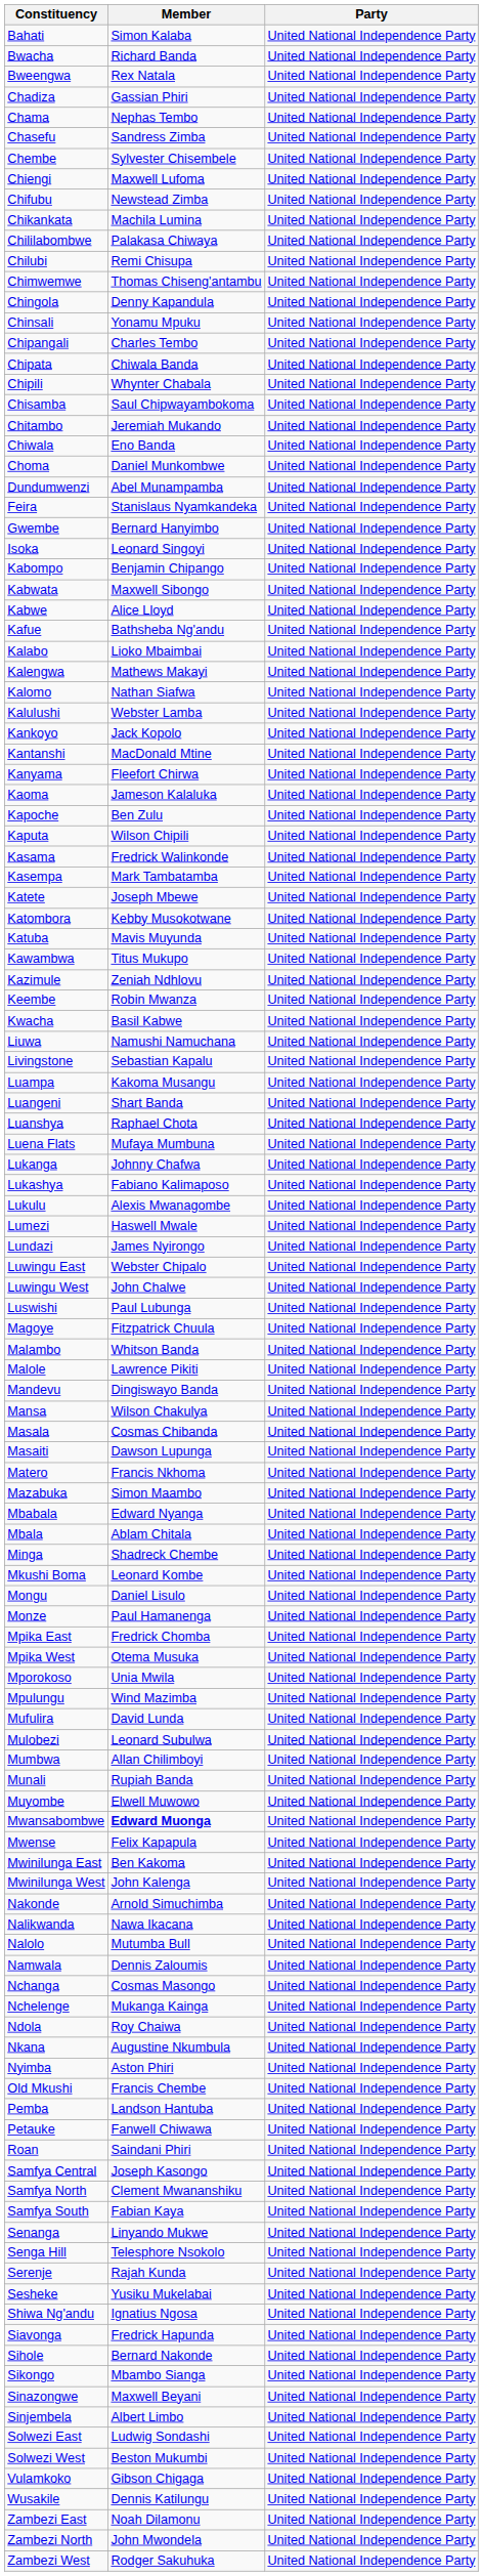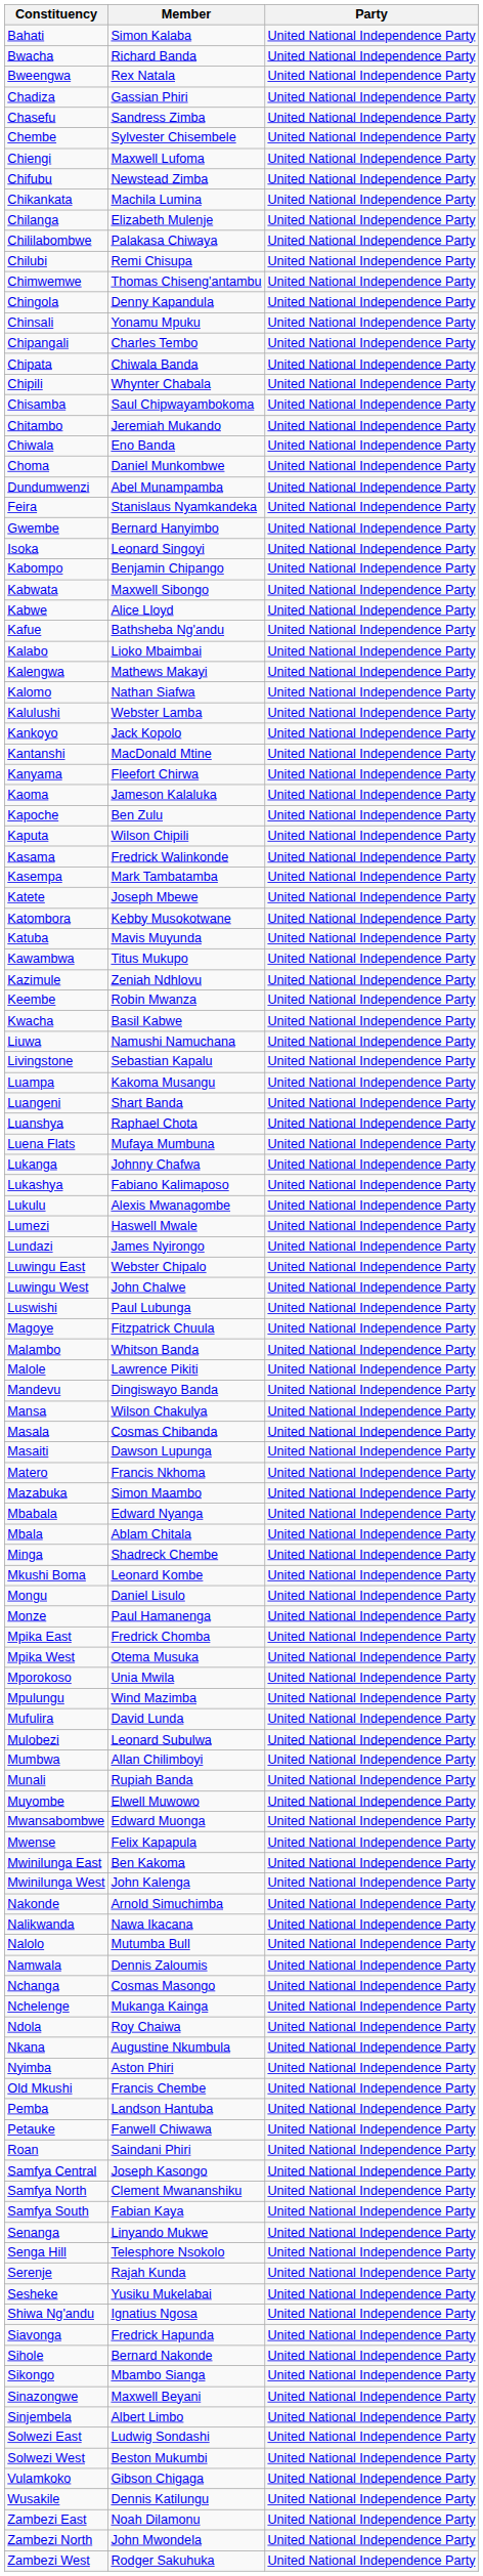 <table class="wikitable sortable">
 <tr>
 <th>Constituency</th>
 <th>Member</th>
 <th>Party</th>
 </tr>
 <tr>
 <td><a href='#'>Bahati</a></td>
 <td><a href='#'>Simon Kalaba</a></td>
 <td><a href='#'>United National Independence Party</a></td>
 </tr>
 <tr>
 <td><a href='#'>Bwacha</a></td>
 <td><a href='#'>Richard Banda</a></td>
 <td><a href='#'>United National Independence Party</a></td>
 </tr>
 <tr>
 <td><a href='#'>Bweengwa</a></td>
 <td><a href='#'>Rex Natala</a></td>
 <td><a href='#'>United National Independence Party</a></td>
 </tr>
 <tr>
 <td><a href='#'>Chadiza</a></td>
 <td><a href='#'>Gassian Phiri</a></td>
 <td><a href='#'>United National Independence Party</a></td>
 </tr>
 <tr>
-<td><a href='#'>Chama</a></td>
-<td><a href='#'>Nephas Tembo</a></td>
-<td><a href='#'>United National Independence Party</a></td>
-</tr>
-<tr>
 <td><a href='#'>Chasefu</a></td>
 <td><a href='#'>Sandress Zimba</a></td>
 <td><a href='#'>United National Independence Party</a></td>
 </tr>
 <tr>
 <td><a href='#'>Chembe</a></td>
 <td><a href='#'>Sylvester Chisembele</a></td>
 <td><a href='#'>United National Independence Party</a></td>
 </tr>
 <tr>
 <td><a href='#'>Chiengi</a></td>
 <td><a href='#'>Maxwell Lufoma</a></td>
 <td><a href='#'>United National Independence Party</a></td>
 </tr>
 <tr>
 <td><a href='#'>Chifubu</a></td>
 <td><a href='#'>Newstead Zimba</a></td>
 <td><a href='#'>United National Independence Party</a></td>
 </tr>
 <tr>
 <td><a href='#'>Chikankata</a></td>
 <td><a href='#'>Machila Lumina</a></td>
+<td><a href='#'>United National Independence Party</a></td>
+</tr>
+<tr>
+<td><a href='#'>Chilanga</a></td>
+<td><a href='#'>Elizabeth Mulenje</a></td>
 <td><a href='#'>United National Independence Party</a></td>
 </tr>
 <tr>
 <td><a href='#'>Chililabombwe</a></td>
 <td><a href='#'>Palakasa Chiwaya</a></td>
 <td><a href='#'>United National Independence Party</a></td>
 </tr>
 <tr>
 <td><a href='#'>Chilubi</a></td>
 <td><a href='#'>Remi Chisupa</a></td>
 <td><a href='#'>United National Independence Party</a></td>
 </tr>
 <tr>
 <td><a href='#'>Chimwemwe</a></td>
 <td><a href='#'>Thomas Chiseng'antambu</a></td>
 <td><a href='#'>United National Independence Party</a></td>
 </tr>
 <tr>
 <td><a href='#'>Chingola</a></td>
 <td><a href='#'>Denny Kapandula</a></td>
 <td><a href='#'>United National Independence Party</a></td>
 </tr>
 <tr>
 <td><a href='#'>Chinsali</a></td>
 <td><a href='#'>Yonamu Mpuku</a></td>
 <td><a href='#'>United National Independence Party</a></td>
 </tr>
 <tr>
 <td><a href='#'>Chipangali</a></td>
 <td><a href='#'>Charles Tembo</a></td>
 <td><a href='#'>United National Independence Party</a></td>
 </tr>
 <tr>
 <td><a href='#'>Chipata</a></td>
 <td><a href='#'>Chiwala Banda</a></td>
 <td><a href='#'>United National Independence Party</a></td>
 </tr>
 <tr>
 <td><a href='#'>Chipili</a></td>
 <td><a href='#'>Whynter Chabala</a></td>
 <td><a href='#'>United National Independence Party</a></td>
 </tr>
 <tr>
 <td><a href='#'>Chisamba</a></td>
 <td><a href='#'>Saul Chipwayambokoma</a></td>
 <td><a href='#'>United National Independence Party</a></td>
 </tr>
 <tr>
 <td><a href='#'>Chitambo</a></td>
 <td><a href='#'>Jeremiah Mukando</a></td>
 <td><a href='#'>United National Independence Party</a></td>
 </tr>
 <tr>
 <td><a href='#'>Chiwala</a></td>
 <td><a href='#'>Eno Banda</a></td>
 <td><a href='#'>United National Independence Party</a></td>
 </tr>
 <tr>
 <td><a href='#'>Choma</a></td>
 <td><a href='#'>Daniel Munkombwe</a></td>
 <td><a href='#'>United National Independence Party</a></td>
 </tr>
 <tr>
 <td><a href='#'>Dundumwenzi</a></td>
 <td><a href='#'>Abel Munampamba</a></td>
 <td><a href='#'>United National Independence Party</a></td>
 </tr>
 <tr>
 <td><a href='#'>Feira</a></td>
 <td><a href='#'>Stanislaus Nyamkandeka</a></td>
 <td><a href='#'>United National Independence Party</a></td>
 </tr>
 <tr>
 <td><a href='#'>Gwembe</a></td>
 <td><a href='#'>Bernard Hanyimbo</a></td>
 <td><a href='#'>United National Independence Party</a></td>
 </tr>
 <tr>
 <td><a href='#'>Isoka</a></td>
 <td><a href='#'>Leonard Singoyi</a></td>
 <td><a href='#'>United National Independence Party</a></td>
 </tr>
 <tr>
 <td><a href='#'>Kabompo</a></td>
 <td><a href='#'>Benjamin Chipango</a></td>
 <td><a href='#'>United National Independence Party</a></td>
 </tr>
 <tr>
 <td><a href='#'>Kabwata</a></td>
 <td><a href='#'>Maxwell Sibongo</a></td>
 <td><a href='#'>United National Independence Party</a></td>
 </tr>
 <tr>
 <td><a href='#'>Kabwe</a></td>
 <td><a href='#'>Alice Lloyd</a></td>
 <td><a href='#'>United National Independence Party</a></td>
 </tr>
 <tr>
 <td><a href='#'>Kafue</a></td>
 <td><a href='#'>Bathsheba Ng'andu</a></td>
 <td><a href='#'>United National Independence Party</a></td>
 </tr>
 <tr>
 <td><a href='#'>Kalabo</a></td>
 <td><a href='#'>Lioko Mbaimbai</a></td>
 <td><a href='#'>United National Independence Party</a></td>
 </tr>
 <tr>
 <td><a href='#'>Kalengwa</a></td>
 <td><a href='#'>Mathews Makayi</a></td>
 <td><a href='#'>United National Independence Party</a></td>
 </tr>
 <tr>
 <td><a href='#'>Kalomo</a></td>
 <td><a href='#'>Nathan Siafwa</a></td>
 <td><a href='#'>United National Independence Party</a></td>
 </tr>
 <tr>
 <td><a href='#'>Kalulushi</a></td>
 <td><a href='#'>Webster Lamba</a></td>
 <td><a href='#'>United National Independence Party</a></td>
 </tr>
 <tr>
 <td><a href='#'>Kankoyo</a></td>
 <td><a href='#'>Jack Kopolo</a></td>
 <td><a href='#'>United National Independence Party</a></td>
 </tr>
 <tr>
 <td><a href='#'>Kantanshi</a></td>
 <td><a href='#'>MacDonald Mtine</a></td>
 <td><a href='#'>United National Independence Party</a></td>
 </tr>
 <tr>
 <td><a href='#'>Kanyama</a></td>
 <td><a href='#'>Fleefort Chirwa</a></td>
 <td><a href='#'>United National Independence Party</a></td>
 </tr>
 <tr>
 <td><a href='#'>Kaoma</a></td>
 <td><a href='#'>Jameson Kalaluka</a></td>
 <td><a href='#'>United National Independence Party</a></td>
 </tr>
 <tr>
 <td><a href='#'>Kapoche</a></td>
 <td><a href='#'>Ben Zulu</a></td>
 <td><a href='#'>United National Independence Party</a></td>
 </tr>
 <tr>
 <td><a href='#'>Kaputa</a></td>
 <td><a href='#'>Wilson Chipili</a></td>
 <td><a href='#'>United National Independence Party</a></td>
 </tr>
 <tr>
 <td><a href='#'>Kasama</a></td>
 <td><a href='#'>Fredrick Walinkonde</a></td>
 <td><a href='#'>United National Independence Party</a></td>
 </tr>
 <tr>
 <td><a href='#'>Kasempa</a></td>
 <td><a href='#'>Mark Tambatamba</a></td>
 <td><a href='#'>United National Independence Party</a></td>
 </tr>
 <tr>
 <td><a href='#'>Katete</a></td>
 <td><a href='#'>Joseph Mbewe</a></td>
 <td><a href='#'>United National Independence Party</a></td>
 </tr>
 <tr>
 <td><a href='#'>Katombora</a></td>
 <td><a href='#'>Kebby Musokotwane</a></td>
 <td><a href='#'>United National Independence Party</a></td>
 </tr>
 <tr>
 <td><a href='#'>Katuba</a></td>
 <td><a href='#'>Mavis Muyunda</a></td>
 <td><a href='#'>United National Independence Party</a></td>
 </tr>
 <tr>
 <td><a href='#'>Kawambwa</a></td>
 <td><a href='#'>Titus Mukupo</a></td>
 <td><a href='#'>United National Independence Party</a></td>
 </tr>
 <tr>
 <td><a href='#'>Kazimule</a></td>
 <td><a href='#'>Zeniah Ndhlovu</a></td>
 <td><a href='#'>United National Independence Party</a></td>
 </tr>
 <tr>
 <td><a href='#'>Keembe</a></td>
 <td><a href='#'>Robin Mwanza</a></td>
 <td><a href='#'>United National Independence Party</a></td>
 </tr>
 <tr>
 <td><a href='#'>Kwacha</a></td>
 <td><a href='#'>Basil Kabwe</a></td>
 <td><a href='#'>United National Independence Party</a></td>
 </tr>
 <tr>
 <td><a href='#'>Liuwa</a></td>
 <td><a href='#'>Namushi Namuchana</a></td>
 <td><a href='#'>United National Independence Party</a></td>
 </tr>
 <tr>
 <td><a href='#'>Livingstone</a></td>
 <td><a href='#'>Sebastian Kapalu</a></td>
 <td><a href='#'>United National Independence Party</a></td>
 </tr>
 <tr>
 <td><a href='#'>Luampa</a></td>
 <td><a href='#'>Kakoma Musangu</a></td>
 <td><a href='#'>United National Independence Party</a></td>
 </tr>
 <tr>
 <td><a href='#'>Luangeni</a></td>
 <td><a href='#'>Shart Banda</a></td>
 <td><a href='#'>United National Independence Party</a></td>
 </tr>
 <tr>
 <td><a href='#'>Luanshya</a></td>
 <td><a href='#'>Raphael Chota</a></td>
 <td><a href='#'>United National Independence Party</a></td>
 </tr>
 <tr>
 <td><a href='#'>Luena Flats</a></td>
 <td><a href='#'>Mufaya Mumbuna</a></td>
 <td><a href='#'>United National Independence Party</a></td>
 </tr>
 <tr>
 <td><a href='#'>Lukanga</a></td>
 <td><a href='#'>Johnny Chafwa</a></td>
 <td><a href='#'>United National Independence Party</a></td>
 </tr>
 <tr>
 <td><a href='#'>Lukashya</a></td>
 <td><a href='#'>Fabiano Kalimaposo</a></td>
 <td><a href='#'>United National Independence Party</a></td>
 </tr>
 <tr>
 <td><a href='#'>Lukulu</a></td>
 <td><a href='#'>Alexis Mwanagombe</a></td>
 <td><a href='#'>United National Independence Party</a></td>
 </tr>
 <tr>
 <td><a href='#'>Lumezi</a></td>
 <td><a href='#'>Haswell Mwale</a></td>
 <td><a href='#'>United National Independence Party</a></td>
 </tr>
 <tr>
 <td><a href='#'>Lundazi</a></td>
 <td><a href='#'>James Nyirongo</a></td>
 <td><a href='#'>United National Independence Party</a></td>
 </tr>
 <tr>
 <td><a href='#'>Luwingu East</a></td>
 <td><a href='#'>Webster Chipalo</a></td>
 <td><a href='#'>United National Independence Party</a></td>
 </tr>
 <tr>
 <td><a href='#'>Luwingu West</a></td>
 <td><a href='#'>John Chalwe</a></td>
 <td><a href='#'>United National Independence Party</a></td>
 </tr>
 <tr>
 <td><a href='#'>Luswishi</a></td>
 <td><a href='#'>Paul Lubunga</a></td>
 <td><a href='#'>United National Independence Party</a></td>
 </tr>
 <tr>
 <td><a href='#'>Magoye</a></td>
 <td><a href='#'>Fitzpatrick Chuula</a></td>
 <td><a href='#'>United National Independence Party</a></td>
 </tr>
 <tr>
 <td><a href='#'>Malambo</a></td>
 <td><a href='#'>Whitson Banda</a></td>
 <td><a href='#'>United National Independence Party</a></td>
 </tr>
 <tr>
 <td><a href='#'>Malole</a></td>
 <td><a href='#'>Lawrence Pikiti</a></td>
 <td><a href='#'>United National Independence Party</a></td>
 </tr>
 <tr>
 <td><a href='#'>Mandevu</a></td>
 <td><a href='#'>Dingiswayo Banda</a></td>
 <td><a href='#'>United National Independence Party</a></td>
 </tr>
 <tr>
 <td><a href='#'>Mansa</a></td>
 <td><a href='#'>Wilson Chakulya</a></td>
 <td><a href='#'>United National Independence Party</a></td>
 </tr>
 <tr>
 <td><a href='#'>Masala</a></td>
 <td><a href='#'>Cosmas Chibanda</a></td>
 <td><a href='#'>United National Independence Party</a></td>
 </tr>
 <tr>
 <td><a href='#'>Masaiti</a></td>
 <td><a href='#'>Dawson Lupunga</a></td>
 <td><a href='#'>United National Independence Party</a></td>
 </tr>
 <tr>
 <td><a href='#'>Matero</a></td>
 <td><a href='#'>Francis Nkhoma</a></td>
 <td><a href='#'>United National Independence Party</a></td>
 </tr>
 <tr>
 <td><a href='#'>Mazabuka</a></td>
 <td><a href='#'>Simon Maambo</a></td>
 <td><a href='#'>United National Independence Party</a></td>
 </tr>
 <tr>
 <td><a href='#'>Mbabala</a></td>
 <td><a href='#'>Edward Nyanga</a></td>
 <td><a href='#'>United National Independence Party</a></td>
 </tr>
 <tr>
 <td><a href='#'>Mbala</a></td>
 <td><a href='#'>Ablam Chitala</a></td>
 <td><a href='#'>United National Independence Party</a></td>
 </tr>
 <tr>
 <td><a href='#'>Minga</a></td>
 <td><a href='#'>Shadreck Chembe</a></td>
 <td><a href='#'>United National Independence Party</a></td>
 </tr>
 <tr>
 <td><a href='#'>Mkushi Boma</a></td>
 <td><a href='#'>Leonard Kombe</a></td>
 <td><a href='#'>United National Independence Party</a></td>
 </tr>
 <tr>
 <td><a href='#'>Mongu</a></td>
 <td><a href='#'>Daniel Lisulo</a></td>
 <td><a href='#'>United National Independence Party</a></td>
 </tr>
 <tr>
 <td><a href='#'>Monze</a></td>
 <td><a href='#'>Paul Hamanenga</a></td>
 <td><a href='#'>United National Independence Party</a></td>
 </tr>
 <tr>
 <td><a href='#'>Mpika East</a></td>
 <td><a href='#'>Fredrick Chomba</a></td>
 <td><a href='#'>United National Independence Party</a></td>
 </tr>
 <tr>
 <td><a href='#'>Mpika West</a></td>
 <td><a href='#'>Otema Musuka</a></td>
 <td><a href='#'>United National Independence Party</a></td>
 </tr>
 <tr>
 <td><a href='#'>Mporokoso</a></td>
 <td><a href='#'>Unia Mwila</a></td>
 <td><a href='#'>United National Independence Party</a></td>
 </tr>
 <tr>
 <td><a href='#'>Mpulungu</a></td>
 <td><a href='#'>Wind Mazimba</a></td>
 <td><a href='#'>United National Independence Party</a></td>
 </tr>
 <tr>
 <td><a href='#'>Mufulira</a></td>
 <td><a href='#'>David Lunda</a></td>
 <td><a href='#'>United National Independence Party</a></td>
 </tr>
 <tr>
 <td><a href='#'>Mulobezi</a></td>
 <td><a href='#'>Leonard Subulwa</a></td>
 <td><a href='#'>United National Independence Party</a></td>
 </tr>
 <tr>
 <td><a href='#'>Mumbwa</a></td>
 <td><a href='#'>Allan Chilimboyi</a></td>
 <td><a href='#'>United National Independence Party</a></td>
 </tr>
 <tr>
 <td><a href='#'>Munali</a></td>
 <td><a href='#'>Rupiah Banda</a></td>
 <td><a href='#'>United National Independence Party</a></td>
 </tr>
 <tr>
 <td><a href='#'>Muyombe</a></td>
 <td><a href='#'>Elwell Muwowo</a></td>
 <td><a href='#'>United National Independence Party</a></td>
 </tr>
 <tr>
 <td><a href='#'>Mwansabombwe</a></td>
-<td><strong><a href='#'>Edward Muonga</a></strong></td>
+<td><a href='#'>Edward Muonga</a></td>
 <td><a href='#'>United National Independence Party</a></td>
 </tr>
 <tr>
 <td><a href='#'>Mwense</a></td>
 <td><a href='#'>Felix Kapapula</a></td>
 <td><a href='#'>United National Independence Party</a></td>
 </tr>
 <tr>
 <td><a href='#'>Mwinilunga East</a></td>
 <td><a href='#'>Ben Kakoma</a></td>
 <td><a href='#'>United National Independence Party</a></td>
 </tr>
 <tr>
 <td><a href='#'>Mwinilunga West</a></td>
 <td><a href='#'>John Kalenga</a></td>
 <td><a href='#'>United National Independence Party</a></td>
 </tr>
 <tr>
 <td><a href='#'>Nakonde</a></td>
 <td><a href='#'>Arnold Simuchimba</a></td>
 <td><a href='#'>United National Independence Party</a></td>
 </tr>
 <tr>
 <td><a href='#'>Nalikwanda</a></td>
 <td><a href='#'>Nawa Ikacana</a></td>
 <td><a href='#'>United National Independence Party</a></td>
 </tr>
 <tr>
 <td><a href='#'>Nalolo</a></td>
 <td><a href='#'>Mutumba Bull</a></td>
 <td><a href='#'>United National Independence Party</a></td>
 </tr>
 <tr>
 <td><a href='#'>Namwala</a></td>
 <td><a href='#'>Dennis Zaloumis</a></td>
 <td><a href='#'>United National Independence Party</a></td>
 </tr>
 <tr>
 <td><a href='#'>Nchanga</a></td>
 <td><a href='#'>Cosmas Masongo</a></td>
 <td><a href='#'>United National Independence Party</a></td>
 </tr>
 <tr>
 <td><a href='#'>Nchelenge</a></td>
 <td><a href='#'>Mukanga Kainga</a></td>
 <td><a href='#'>United National Independence Party</a></td>
 </tr>
 <tr>
 <td><a href='#'>Ndola</a></td>
 <td><a href='#'>Roy Chaiwa</a></td>
 <td><a href='#'>United National Independence Party</a></td>
 </tr>
 <tr>
 <td><a href='#'>Nkana</a></td>
 <td><a href='#'>Augustine Nkumbula</a></td>
 <td><a href='#'>United National Independence Party</a></td>
 </tr>
 <tr>
 <td><a href='#'>Nyimba</a></td>
 <td><a href='#'>Aston Phiri</a></td>
 <td><a href='#'>United National Independence Party</a></td>
 </tr>
 <tr>
 <td><a href='#'>Old Mkushi</a></td>
 <td><a href='#'>Francis Chembe</a></td>
 <td><a href='#'>United National Independence Party</a></td>
 </tr>
 <tr>
 <td><a href='#'>Pemba</a></td>
 <td><a href='#'>Landson Hantuba</a></td>
 <td><a href='#'>United National Independence Party</a></td>
 </tr>
 <tr>
 <td><a href='#'>Petauke</a></td>
 <td><a href='#'>Fanwell Chiwawa</a></td>
 <td><a href='#'>United National Independence Party</a></td>
 </tr>
 <tr>
 <td><a href='#'>Roan</a></td>
 <td><a href='#'>Saindani Phiri</a></td>
 <td><a href='#'>United National Independence Party</a></td>
 </tr>
 <tr>
 <td><a href='#'>Samfya Central</a></td>
 <td><a href='#'>Joseph Kasongo</a></td>
 <td><a href='#'>United National Independence Party</a></td>
 </tr>
 <tr>
 <td><a href='#'>Samfya North</a></td>
 <td><a href='#'>Clement Mwananshiku</a></td>
 <td><a href='#'>United National Independence Party</a></td>
 </tr>
 <tr>
 <td><a href='#'>Samfya South</a></td>
 <td><a href='#'>Fabian Kaya</a></td>
 <td><a href='#'>United National Independence Party</a></td>
 </tr>
 <tr>
 <td><a href='#'>Senanga</a></td>
 <td><a href='#'>Linyando Mukwe</a></td>
 <td><a href='#'>United National Independence Party</a></td>
 </tr>
 <tr>
 <td><a href='#'>Senga Hill</a></td>
 <td><a href='#'>Telesphore Nsokolo</a></td>
 <td><a href='#'>United National Independence Party</a></td>
 </tr>
 <tr>
 <td><a href='#'>Serenje</a></td>
 <td><a href='#'>Rajah Kunda</a></td>
 <td><a href='#'>United National Independence Party</a></td>
 </tr>
 <tr>
 <td><a href='#'>Sesheke</a></td>
 <td><a href='#'>Yusiku Mukelabai</a></td>
 <td><a href='#'>United National Independence Party</a></td>
 </tr>
 <tr>
 <td><a href='#'>Shiwa Ng'andu</a></td>
 <td><a href='#'>Ignatius Ngosa</a></td>
 <td><a href='#'>United National Independence Party</a></td>
 </tr>
 <tr>
 <td><a href='#'>Siavonga</a></td>
 <td><a href='#'>Fredrick Hapunda</a></td>
 <td><a href='#'>United National Independence Party</a></td>
 </tr>
 <tr>
 <td><a href='#'>Sihole</a></td>
 <td><a href='#'>Bernard Nakonde</a></td>
 <td><a href='#'>United National Independence Party</a></td>
 </tr>
 <tr>
 <td><a href='#'>Sikongo</a></td>
 <td><a href='#'>Mbambo Sianga</a></td>
 <td><a href='#'>United National Independence Party</a></td>
 </tr>
 <tr>
 <td><a href='#'>Sinazongwe</a></td>
 <td><a href='#'>Maxwell Beyani</a></td>
 <td><a href='#'>United National Independence Party</a></td>
 </tr>
 <tr>
 <td><a href='#'>Sinjembela</a></td>
 <td><a href='#'>Albert Limbo</a></td>
 <td><a href='#'>United National Independence Party</a></td>
 </tr>
 <tr>
 <td><a href='#'>Solwezi East</a></td>
 <td><a href='#'>Ludwig Sondashi</a></td>
 <td><a href='#'>United National Independence Party</a></td>
 </tr>
 <tr>
 <td><a href='#'>Solwezi West</a></td>
 <td><a href='#'>Beston Mukumbi</a></td>
 <td><a href='#'>United National Independence Party</a></td>
 </tr>
 <tr>
 <td><a href='#'>Vulamkoko</a></td>
 <td><a href='#'>Gibson Chigaga</a></td>
 <td><a href='#'>United National Independence Party</a></td>
 </tr>
 <tr>
 <td><a href='#'>Wusakile</a></td>
 <td><a href='#'>Dennis Katilungu</a></td>
 <td><a href='#'>United National Independence Party</a></td>
 </tr>
 <tr>
 <td><a href='#'>Zambezi East</a></td>
 <td><a href='#'>Noah Dilamonu</a></td>
 <td><a href='#'>United National Independence Party</a></td>
 </tr>
 <tr>
 <td><a href='#'>Zambezi North</a></td>
 <td><a href='#'>John Mwondela</a></td>
 <td><a href='#'>United National Independence Party</a></td>
 </tr>
 <tr>
 <td><a href='#'>Zambezi West</a></td>
 <td><a href='#'>Rodger Sakuhuka</a></td>
 <td><a href='#'>United National Independence Party</a></td>
 </tr>
 </table>
